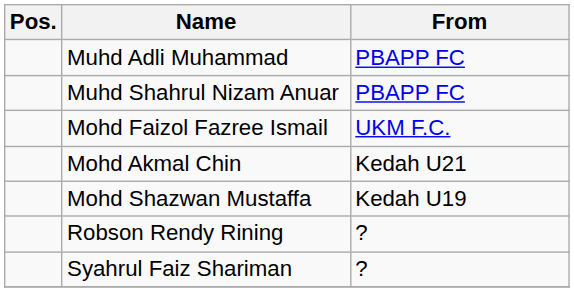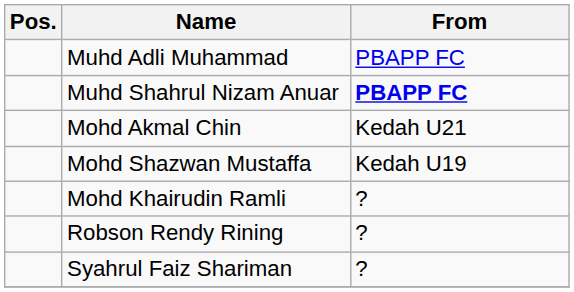 <table class="wikitable sortable">
 <tr>
 <th width= 25>Pos.</th>
 <th width= 200>Name</th>
 <th width= 150>From</th>
 </tr>
 <tr>
 <td></td>
 <td> Muhd Adli Muhammad</td>
 <td> <a href='#'>PBAPP FC</a></td>
 </tr>
 <tr>
 <td></td>
 <td> Muhd Shahrul Nizam Anuar</td>
-<td> <a href='#'>PBAPP FC</a></td>
-</tr>
-<tr>
-<td></td>
-<td> Mohd Faizol Fazree Ismail</td>
-<td> <a href='#'>UKM F.C.</a></td>
+<td><strong> <a href='#'>PBAPP FC</a></strong></td>
 </tr>
 <tr>
 <td></td>
 <td> Mohd Akmal Chin</td>
 <td> Kedah U21</td>
 </tr>
 <tr>
 <td></td>
 <td> Mohd Shazwan Mustaffa</td>
 <td> Kedah U19</td>
+</tr>
+<tr>
+<td></td>
+<td> Mohd Khairudin Ramli</td>
+<td>?</td>
 </tr>
 <tr>
 <td></td>
 <td> Robson Rendy Rining</td>
 <td>?</td>
 </tr>
 <tr>
 <td></td>
 <td> Syahrul Faiz Shariman</td>
 <td>?</td>
 </tr>
 <tr>
 </tr>
 </table>
